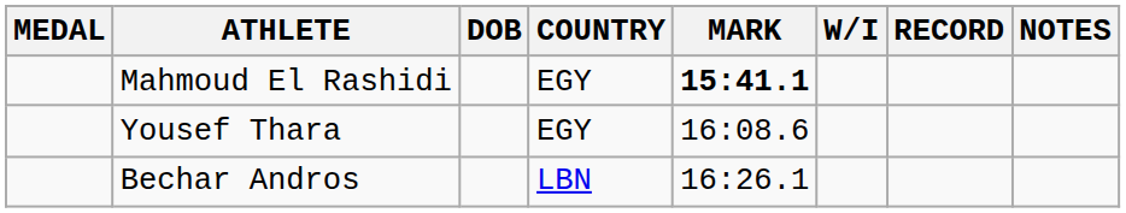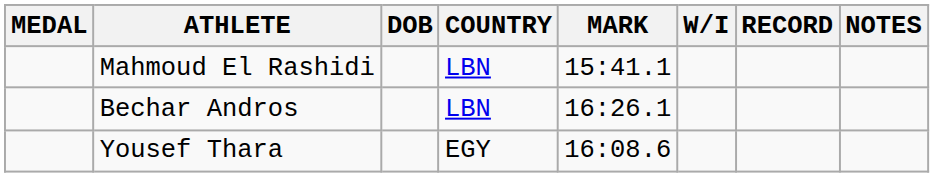 <table class="wikitable">
 <tr>
 <th>MEDAL</th>
 <th>ATHLETE</th>
 <th>DOB</th>
 <th>COUNTRY</th>
 <th>MARK</th>
 <th>W/I</th>
 <th>RECORD</th>
 <th>NOTES</th>
 </tr>
 <tr>
 <td></td>
 <td>Mahmoud El Rashidi</td>
 <td></td>
-<td>EGY</td>
-<td><strong>15:41.1</strong></td>
+<td><a href='#'>LBN</a></td>
+<td>15:41.1</td>
+<td></td>
+<td></td>
+<td></td>
+</tr>
+<tr>
+<td></td>
+<td>Bechar Andros</td>
+<td></td>
+<td><a href='#'>LBN</a></td>
+<td>16:26.1</td>
 <td></td>
 <td></td>
 <td></td>
 </tr>
 <tr>
 <td></td>
 <td>Yousef Thara</td>
 <td></td>
 <td>EGY</td>
 <td>16:08.6</td>
 <td></td>
 <td></td>
 <td></td>
 </tr>
-<tr>
-<td></td>
-<td>Bechar Andros</td>
-<td></td>
-<td><a href='#'>LBN</a></td>
-<td>16:26.1</td>
-<td></td>
-<td></td>
-<td></td>
-</tr>
 </table>
